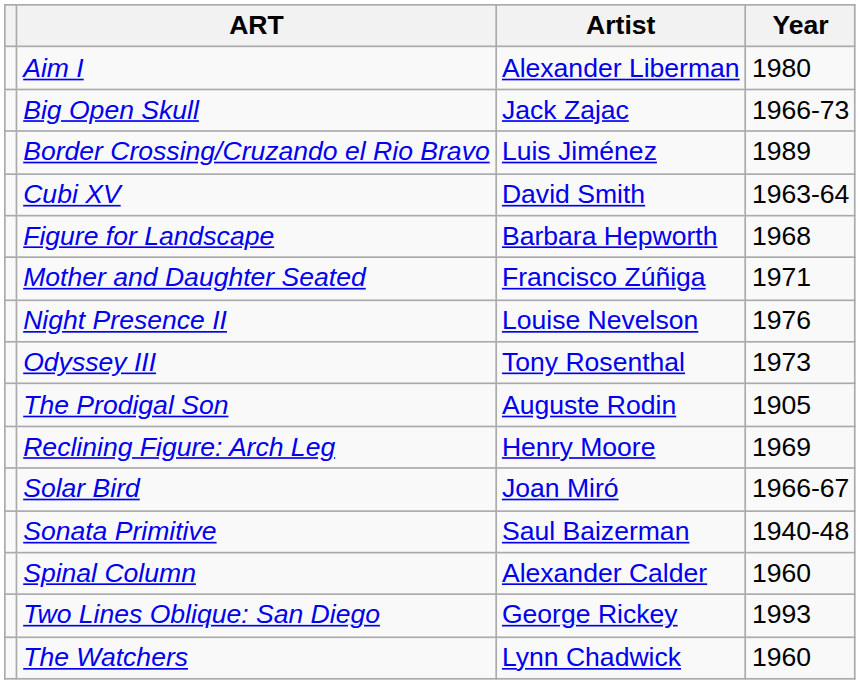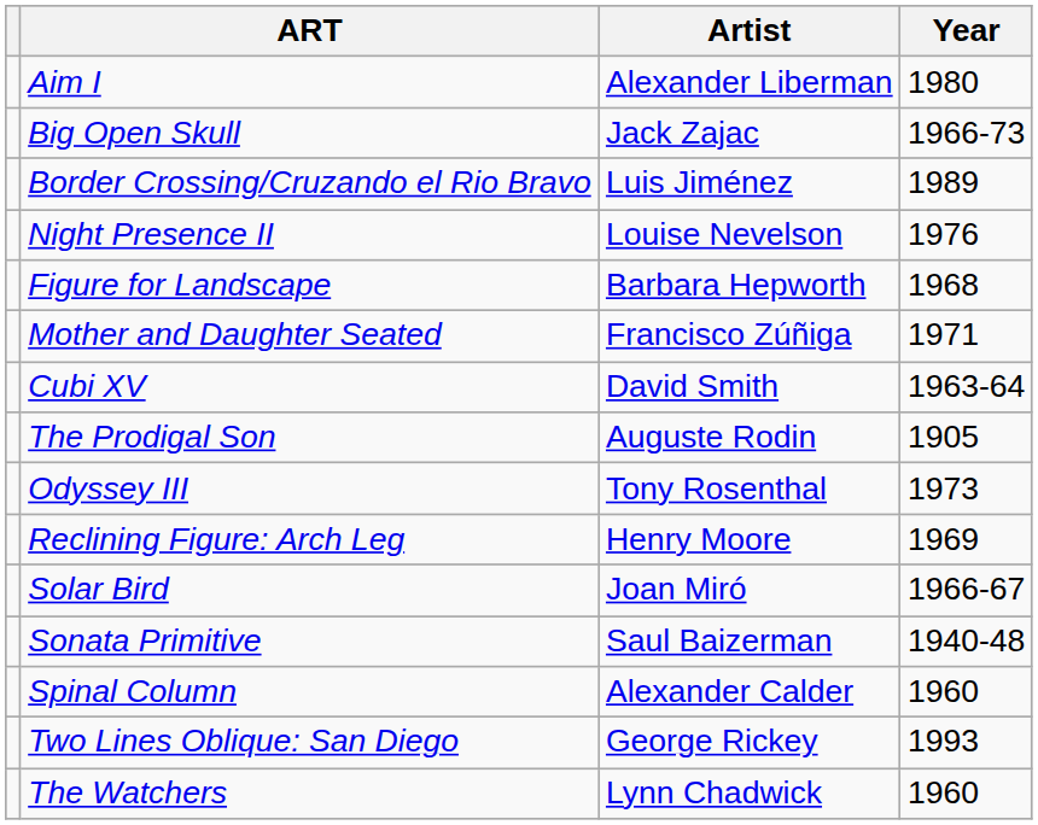 <table class="wikitable sortable plainrowheaders">
 <tr>
 <th></th>
 <th scope="col">ART</th>
 <th scope="col">Artist</th>
 <th scope="col">Year</th>
 </tr>
 <tr>
 <td></td>
 <td><em><a href='#'>Aim I</a></em></td>
 <td><a href='#'>Alexander Liberman</a></td>
 <td>1980</td>
 </tr>
 <tr>
 <td></td>
 <td><em><a href='#'>Big Open Skull</a></em></td>
 <td><a href='#'>Jack Zajac</a></td>
 <td>1966-73</td>
 </tr>
 <tr>
 <td></td>
 <td><em><a href='#'>Border Crossing/Cruzando el Rio Bravo</a></em></td>
 <td><a href='#'>Luis Jiménez</a></td>
 <td>1989</td>
 </tr>
 <tr>
 <td></td>
-<td><em><a href='#'>Cubi XV</a></em></td>
-<td><a href='#'>David Smith</a></td>
-<td>1963-64</td>
+<td><em><a href='#'>Night Presence II</a></em></td>
+<td><a href='#'>Louise Nevelson</a></td>
+<td>1976</td>
 </tr>
 <tr>
 <td></td>
 <td><em><a href='#'>Figure for Landscape</a></em></td>
 <td><a href='#'>Barbara Hepworth</a></td>
 <td>1968</td>
 </tr>
 <tr>
 <td></td>
 <td><em><a href='#'>Mother and Daughter Seated</a></em></td>
 <td><a href='#'>Francisco Zúñiga</a></td>
 <td>1971</td>
 </tr>
 <tr>
 <td></td>
-<td><em><a href='#'>Night Presence II</a></em></td>
-<td><a href='#'>Louise Nevelson</a></td>
-<td>1976</td>
+<td><em><a href='#'>Cubi XV</a></em></td>
+<td><a href='#'>David Smith</a></td>
+<td>1963-64</td>
+</tr>
+<tr>
+<td></td>
+<td><em><a href='#'>The Prodigal Son</a></em></td>
+<td><a href='#'>Auguste Rodin</a></td>
+<td>1905</td>
 </tr>
 <tr>
 <td></td>
 <td><em><a href='#'>Odyssey III</a></em></td>
 <td><a href='#'>Tony Rosenthal</a></td>
 <td>1973</td>
-</tr>
-<tr>
-<td></td>
-<td><em><a href='#'>The Prodigal Son</a></em></td>
-<td><a href='#'>Auguste Rodin</a></td>
-<td>1905</td>
 </tr>
 <tr>
 <td></td>
 <td><em><a href='#'>Reclining Figure: Arch Leg</a></em></td>
 <td><a href='#'>Henry Moore</a></td>
 <td>1969</td>
 </tr>
 <tr>
 <td></td>
 <td><em><a href='#'>Solar Bird</a></em></td>
 <td><a href='#'>Joan Miró</a></td>
 <td>1966-67</td>
 </tr>
 <tr>
 <td></td>
 <td><em><a href='#'>Sonata Primitive</a></em></td>
 <td><a href='#'>Saul Baizerman</a></td>
 <td>1940-48</td>
 </tr>
 <tr>
 <td></td>
 <td><em><a href='#'>Spinal Column</a></em></td>
 <td><a href='#'>Alexander Calder</a></td>
 <td>1960</td>
 </tr>
 <tr>
 <td></td>
 <td><em><a href='#'>Two Lines Oblique: San Diego</a></em></td>
 <td><a href='#'>George Rickey</a></td>
 <td>1993</td>
 </tr>
 <tr>
 <td></td>
 <td><em><a href='#'>The Watchers</a></em></td>
 <td><a href='#'>Lynn Chadwick</a></td>
 <td>1960</td>
 </tr>
 </table>
